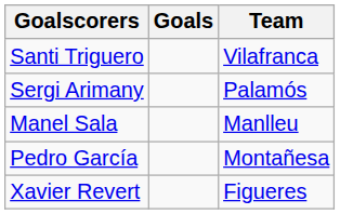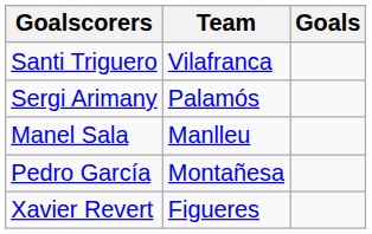 <table class="wikitable sortable" class="wikitable">
 <tr style="background:#ccc; text-align:center;">
 <th>Goalscorers</th>
+<th>Team</th>
 <th>Goals</th>
-<th>Team</th>
 </tr>
 <tr>
 <td> <a href='#'>Santi Triguero</a></td>
+<td><a href='#'>Vilafranca</a></td>
 <td></td>
-<td><a href='#'>Vilafranca</a></td>
 </tr>
 <tr>
 <td> <a href='#'>Sergi Arimany</a></td>
+<td><a href='#'>Palamós</a></td>
 <td></td>
-<td><a href='#'>Palamós</a></td>
 </tr>
 <tr>
 <td> <a href='#'>Manel Sala</a></td>
+<td><a href='#'>Manlleu</a></td>
 <td></td>
-<td><a href='#'>Manlleu</a></td>
 </tr>
 <tr>
 <td> <a href='#'>Pedro García</a></td>
+<td><a href='#'>Montañesa</a></td>
 <td></td>
-<td><a href='#'>Montañesa</a></td>
 </tr>
 <tr>
 <td> <a href='#'>Xavier Revert</a></td>
+<td><a href='#'>Figueres</a></td>
 <td></td>
-<td><a href='#'>Figueres</a></td>
 </tr>
 </table>
